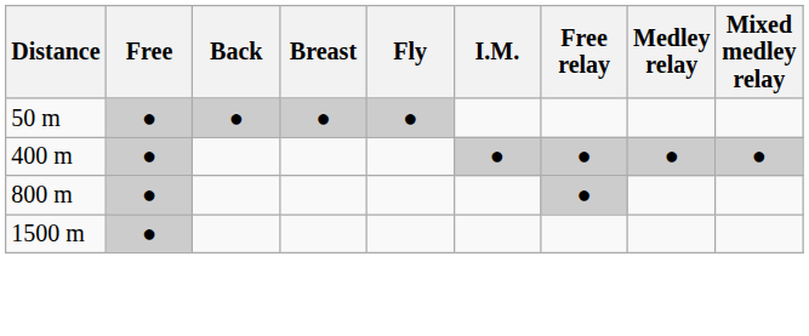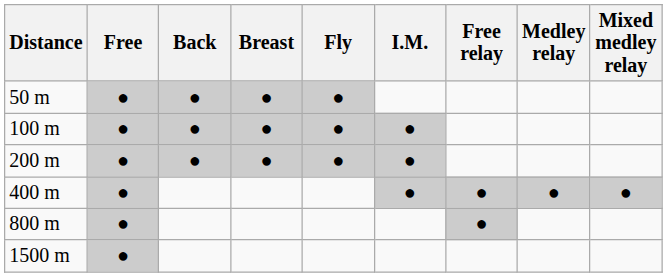 <table class=wikitable>
 <tr>
 <th>Distance</th>
 <th width="50px">Free</th>
 <th width="50px">Back</th>
 <th width="50px">Breast</th>
 <th width="50px">Fly</th>
 <th width="50px">I.M.</th>
 <th width="50px">Free relay</th>
 <th width="50px">Medley relay</th>
 <th width="50px">Mixed medley relay</th>
 </tr>
 <tr>
 <td>50 m</td>
 <td style="background:#CCCCCC" align="center">●</td>
 <td style="background:#CCCCCC" align="center">●</td>
 <td style="background:#CCCCCC" align="center">●</td>
 <td style="background:#CCCCCC" align="center">●</td>
 <td></td>
+<td></td>
+<td></td>
+<td></td>
+</tr>
+<tr>
+<td>100 m</td>
+<td style="background:#CCCCCC" align="center">●</td>
+<td style="background:#CCCCCC" align="center">●</td>
+<td style="background:#CCCCCC" align="center">●</td>
+<td style="background:#CCCCCC" align="center">●</td>
+<td style="background:#CCCCCC" align="center">●</td>
+<td></td>
+<td></td>
+<td></td>
+</tr>
+<tr>
+<td>200 m</td>
+<td style="background:#CCCCCC" align="center">●</td>
+<td style="background:#CCCCCC" align="center">●</td>
+<td style="background:#CCCCCC" align="center">●</td>
+<td style="background:#CCCCCC" align="center">●</td>
+<td style="background:#CCCCCC" align="center">●</td>
 <td></td>
 <td></td>
 <td></td>
 </tr>
 <tr>
 <td>400 m</td>
 <td style="background:#CCCCCC" align="center">●</td>
 <td></td>
 <td></td>
 <td></td>
 <td style="background:#CCCCCC" align="center">●</td>
 <td style="background:#CCCCCC" align="center">●</td>
 <td style="background:#CCCCCC" align="center">●</td>
 <td style="background:#CCCCCC" align="center">●</td>
 </tr>
 <tr>
 <td>800 m</td>
 <td style="background:#CCCCCC" align="center">●</td>
 <td></td>
 <td></td>
 <td></td>
 <td></td>
 <td style="background:#CCCCCC" align="center">●</td>
 <td></td>
 <td></td>
 </tr>
 <tr>
 <td>1500 m</td>
 <td style="background:#CCCCCC" align="center">●</td>
 <td></td>
 <td></td>
 <td></td>
 <td></td>
 <td></td>
 <td></td>
 <td></td>
 </tr>
 </table>
